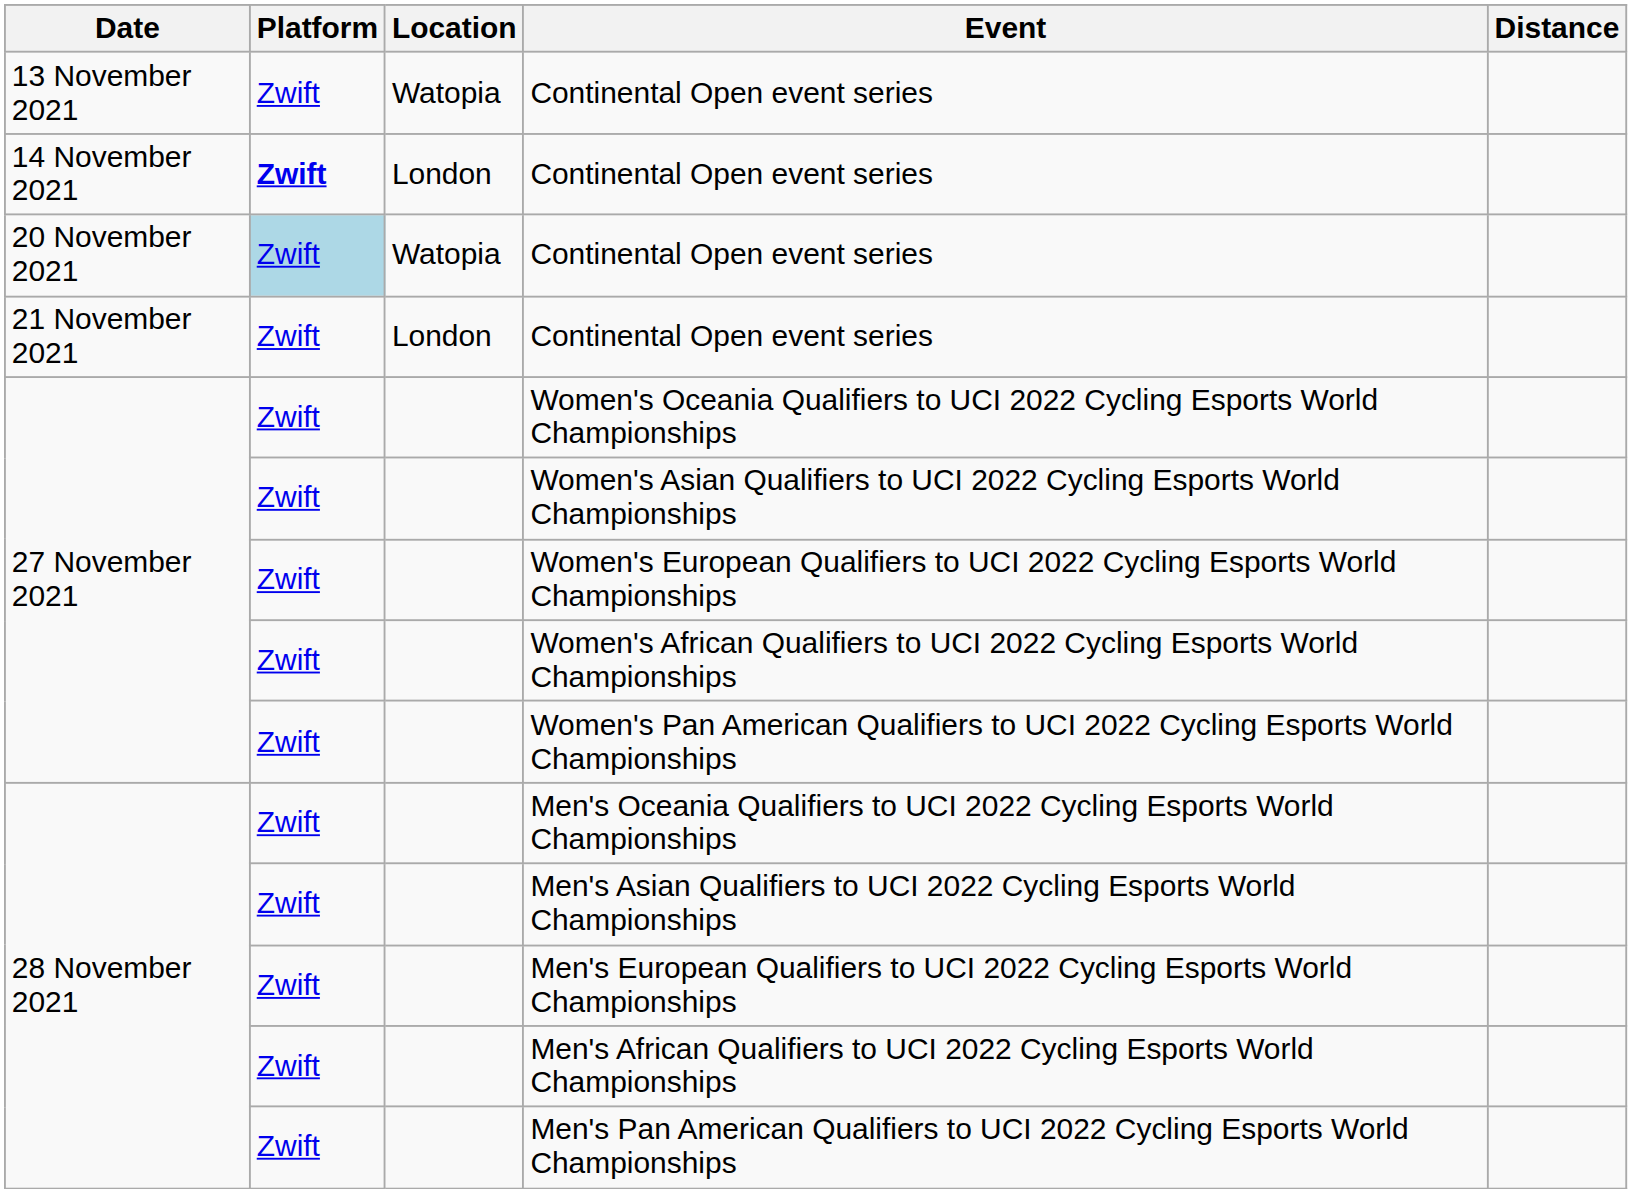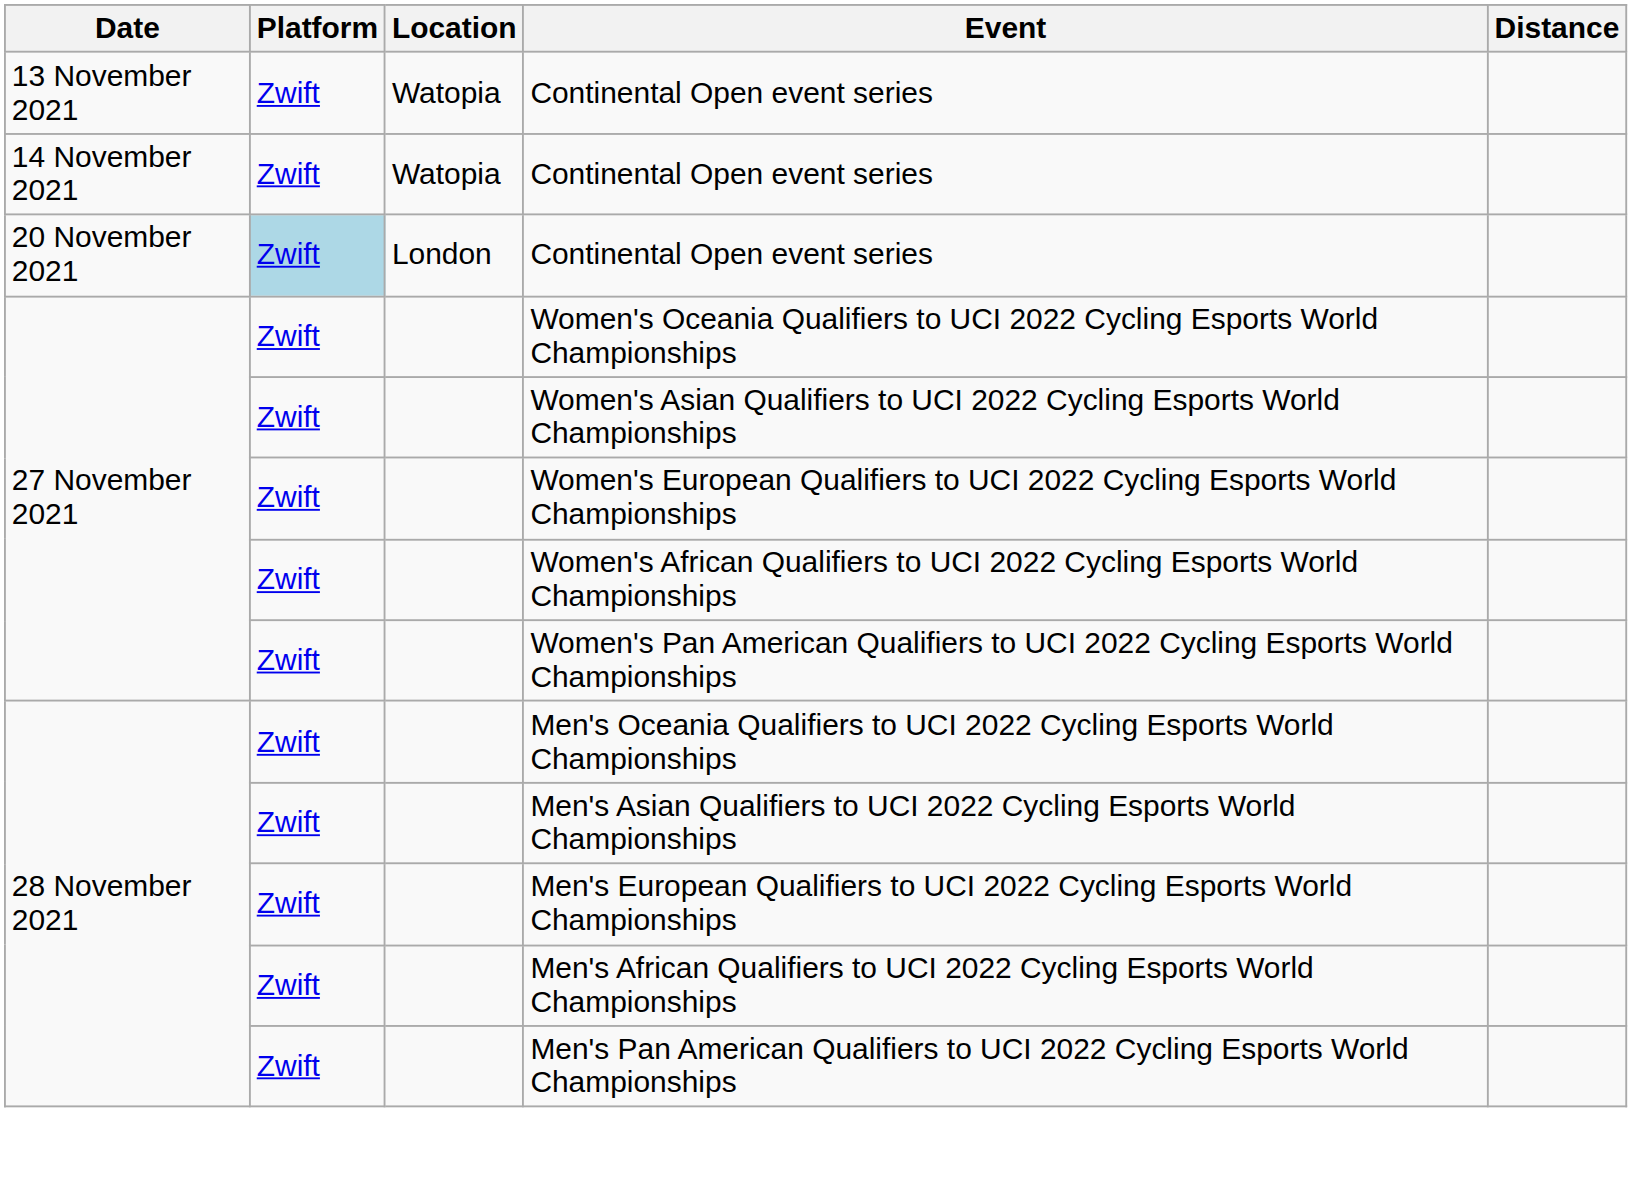 <table class="wikitable">
 <tr>
 <th>Date</th>
 <th>Platform</th>
 <th>Location</th>
 <th>Event</th>
 <th>Distance</th>
 </tr>
 <tr>
 <td>13 November 2021</td>
 <td><a href='#'>Zwift</a></td>
 <td>Watopia</td>
 <td>Continental Open event series</td>
 <td></td>
 </tr>
 <tr>
 <td>14 November 2021</td>
-<td><strong><a href='#'>Zwift</a></strong></td>
-<td>London</td>
+<td><a href='#'>Zwift</a></td>
+<td>Watopia</td>
 <td>Continental Open event series</td>
 <td></td>
 </tr>
 <tr>
 <td>20 November 2021</td>
 <td style="background: lightblue;"><a href='#'>Zwift</a></td>
-<td>Watopia</td>
-<td>Continental Open event series</td>
-<td></td>
-</tr>
-<tr>
-<td>21 November 2021</td>
-<td><a href='#'>Zwift</a></td>
 <td>London</td>
 <td>Continental Open event series</td>
 <td></td>
 </tr>
 <tr>
 <td rowspan="5">27 November 2021</td>
 <td><a href='#'>Zwift</a></td>
 <td></td>
 <td>Women's Oceania Qualifiers to UCI 2022 Cycling Esports World Championships</td>
 <td></td>
 </tr>
 <tr>
 <td><a href='#'>Zwift</a></td>
 <td></td>
 <td>Women's Asian Qualifiers to UCI 2022 Cycling Esports World Championships</td>
 <td></td>
 </tr>
 <tr>
 <td><a href='#'>Zwift</a></td>
 <td></td>
 <td>Women's European Qualifiers to UCI 2022 Cycling Esports World Championships</td>
 <td></td>
 </tr>
 <tr>
 <td><a href='#'>Zwift</a></td>
 <td></td>
 <td>Women's African Qualifiers to UCI 2022 Cycling Esports World Championships</td>
 <td></td>
 </tr>
 <tr>
 <td><a href='#'>Zwift</a></td>
 <td></td>
 <td>Women's Pan American Qualifiers to UCI 2022 Cycling Esports World Championships</td>
 <td></td>
 </tr>
 <tr>
 <td rowspan="5">28 November 2021</td>
 <td><a href='#'>Zwift</a></td>
 <td></td>
 <td>Men's Oceania Qualifiers to UCI 2022 Cycling Esports World Championships</td>
 <td></td>
 </tr>
 <tr>
 <td><a href='#'>Zwift</a></td>
 <td></td>
 <td>Men's Asian Qualifiers to UCI 2022 Cycling Esports World Championships</td>
 <td></td>
 </tr>
 <tr>
 <td><a href='#'>Zwift</a></td>
 <td></td>
 <td>Men's European Qualifiers to UCI 2022 Cycling Esports World Championships</td>
 <td></td>
 </tr>
 <tr>
 <td><a href='#'>Zwift</a></td>
 <td></td>
 <td>Men's African Qualifiers to UCI 2022 Cycling Esports World Championships</td>
 <td></td>
 </tr>
 <tr>
 <td><a href='#'>Zwift</a></td>
 <td></td>
 <td>Men's Pan American Qualifiers to UCI 2022 Cycling Esports World Championships</td>
 <td></td>
 </tr>
 </table>
